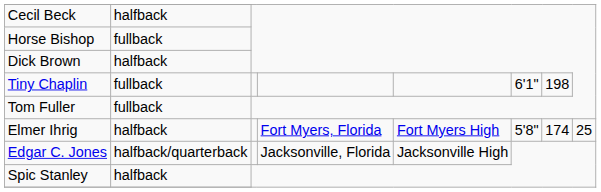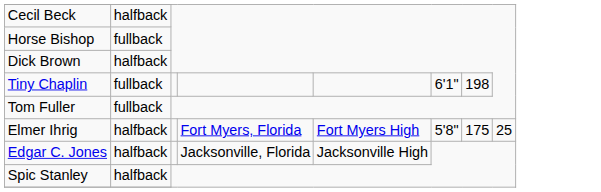 <table class="wikitable">
 <tr>
 </tr>
 <tr>
 <td>Cecil Beck</td>
 <td>halfback</td>
 </tr>
 <tr>
 <td>Horse Bishop</td>
 <td>fullback</td>
 </tr>
 <tr>
 <td>Dick Brown</td>
 <td>halfback</td>
 </tr>
 <tr>
 <td><a href='#'>Tiny Chaplin</a></td>
 <td>fullback</td>
 <td></td>
 <td></td>
 <td></td>
 <td>6'1"</td>
 <td>198</td>
 </tr>
 <tr>
 <td>Tom Fuller</td>
 <td>fullback</td>
 </tr>
 <tr>
 <td>Elmer Ihrig</td>
 <td>halfback</td>
 <td></td>
 <td><a href='#'>Fort Myers, Florida</a></td>
 <td><a href='#'>Fort Myers High</a></td>
 <td>5'8"</td>
-<td>174</td>
+<td>175</td>
 <td>25</td>
 </tr>
 <tr>
 <td><a href='#'>Edgar C. Jones</a></td>
-<td>halfback/quarterback</td>
+<td>halfback</td>
 <td></td>
 <td>Jacksonville, Florida</td>
 <td>Jacksonville High</td>
 </tr>
 <tr>
 <td>Spic Stanley</td>
 <td>halfback</td>
 </tr>
 <tr>
 </tr>
 </table>
